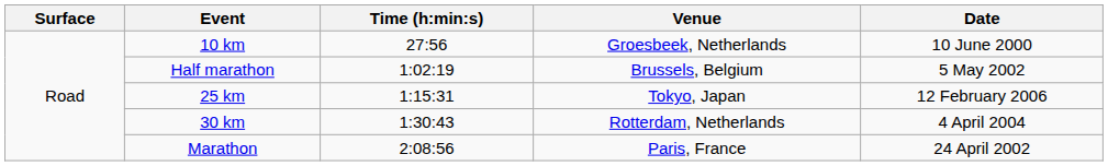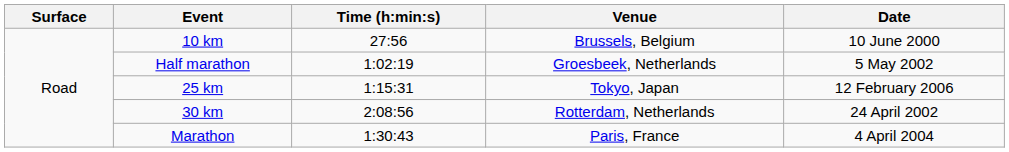 <table class="wikitable" style="text-align:center; font-size:95%;" width="80%">
 <tr>
 <th>Surface</th>
 <th>Event</th>
 <th>Time (h:min:s)</th>
 <th>Venue</th>
 <th>Date</th>
 </tr>
 <tr>
 <td rowspan=5>Road</td>
 <td><a href='#'>10 km</a></td>
 <td>27:56</td>
-<td><a href='#'>Groesbeek</a>, Netherlands</td>
+<td><a href='#'>Brussels</a>, Belgium</td>
 <td>10 June 2000</td>
 </tr>
 <tr>
 <td><a href='#'>Half marathon</a></td>
 <td>1:02:19</td>
-<td><a href='#'>Brussels</a>, Belgium</td>
+<td><a href='#'>Groesbeek</a>, Netherlands</td>
 <td>5 May 2002</td>
 </tr>
 <tr>
 <td><a href='#'>25 km</a></td>
 <td>1:15:31</td>
 <td><a href='#'>Tokyo</a>, Japan</td>
 <td>12 February 2006</td>
 </tr>
 <tr>
 <td><a href='#'>30 km</a></td>
-<td>1:30:43</td>
+<td>2:08:56</td>
 <td><a href='#'>Rotterdam</a>, Netherlands</td>
-<td>4 April 2004</td>
+<td>24 April 2002</td>
 </tr>
 <tr>
 <td><a href='#'>Marathon</a></td>
-<td>2:08:56</td>
+<td>1:30:43</td>
 <td><a href='#'>Paris</a>, France</td>
-<td>24 April 2002</td>
+<td>4 April 2004</td>
 </tr>
 </table>
